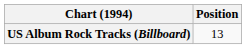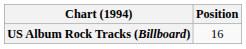 <table class="wikitable plainrowheaders" style="text-align:center">
 <tr>
 <th>Chart (1994)</th>
 <th>Position</th>
 </tr>
 <tr>
 <th scope="row">US Album Rock Tracks (<em>Billboard</em>)</th>
-<td>13</td>
+<td>16</td>
 </tr>
 </table>
